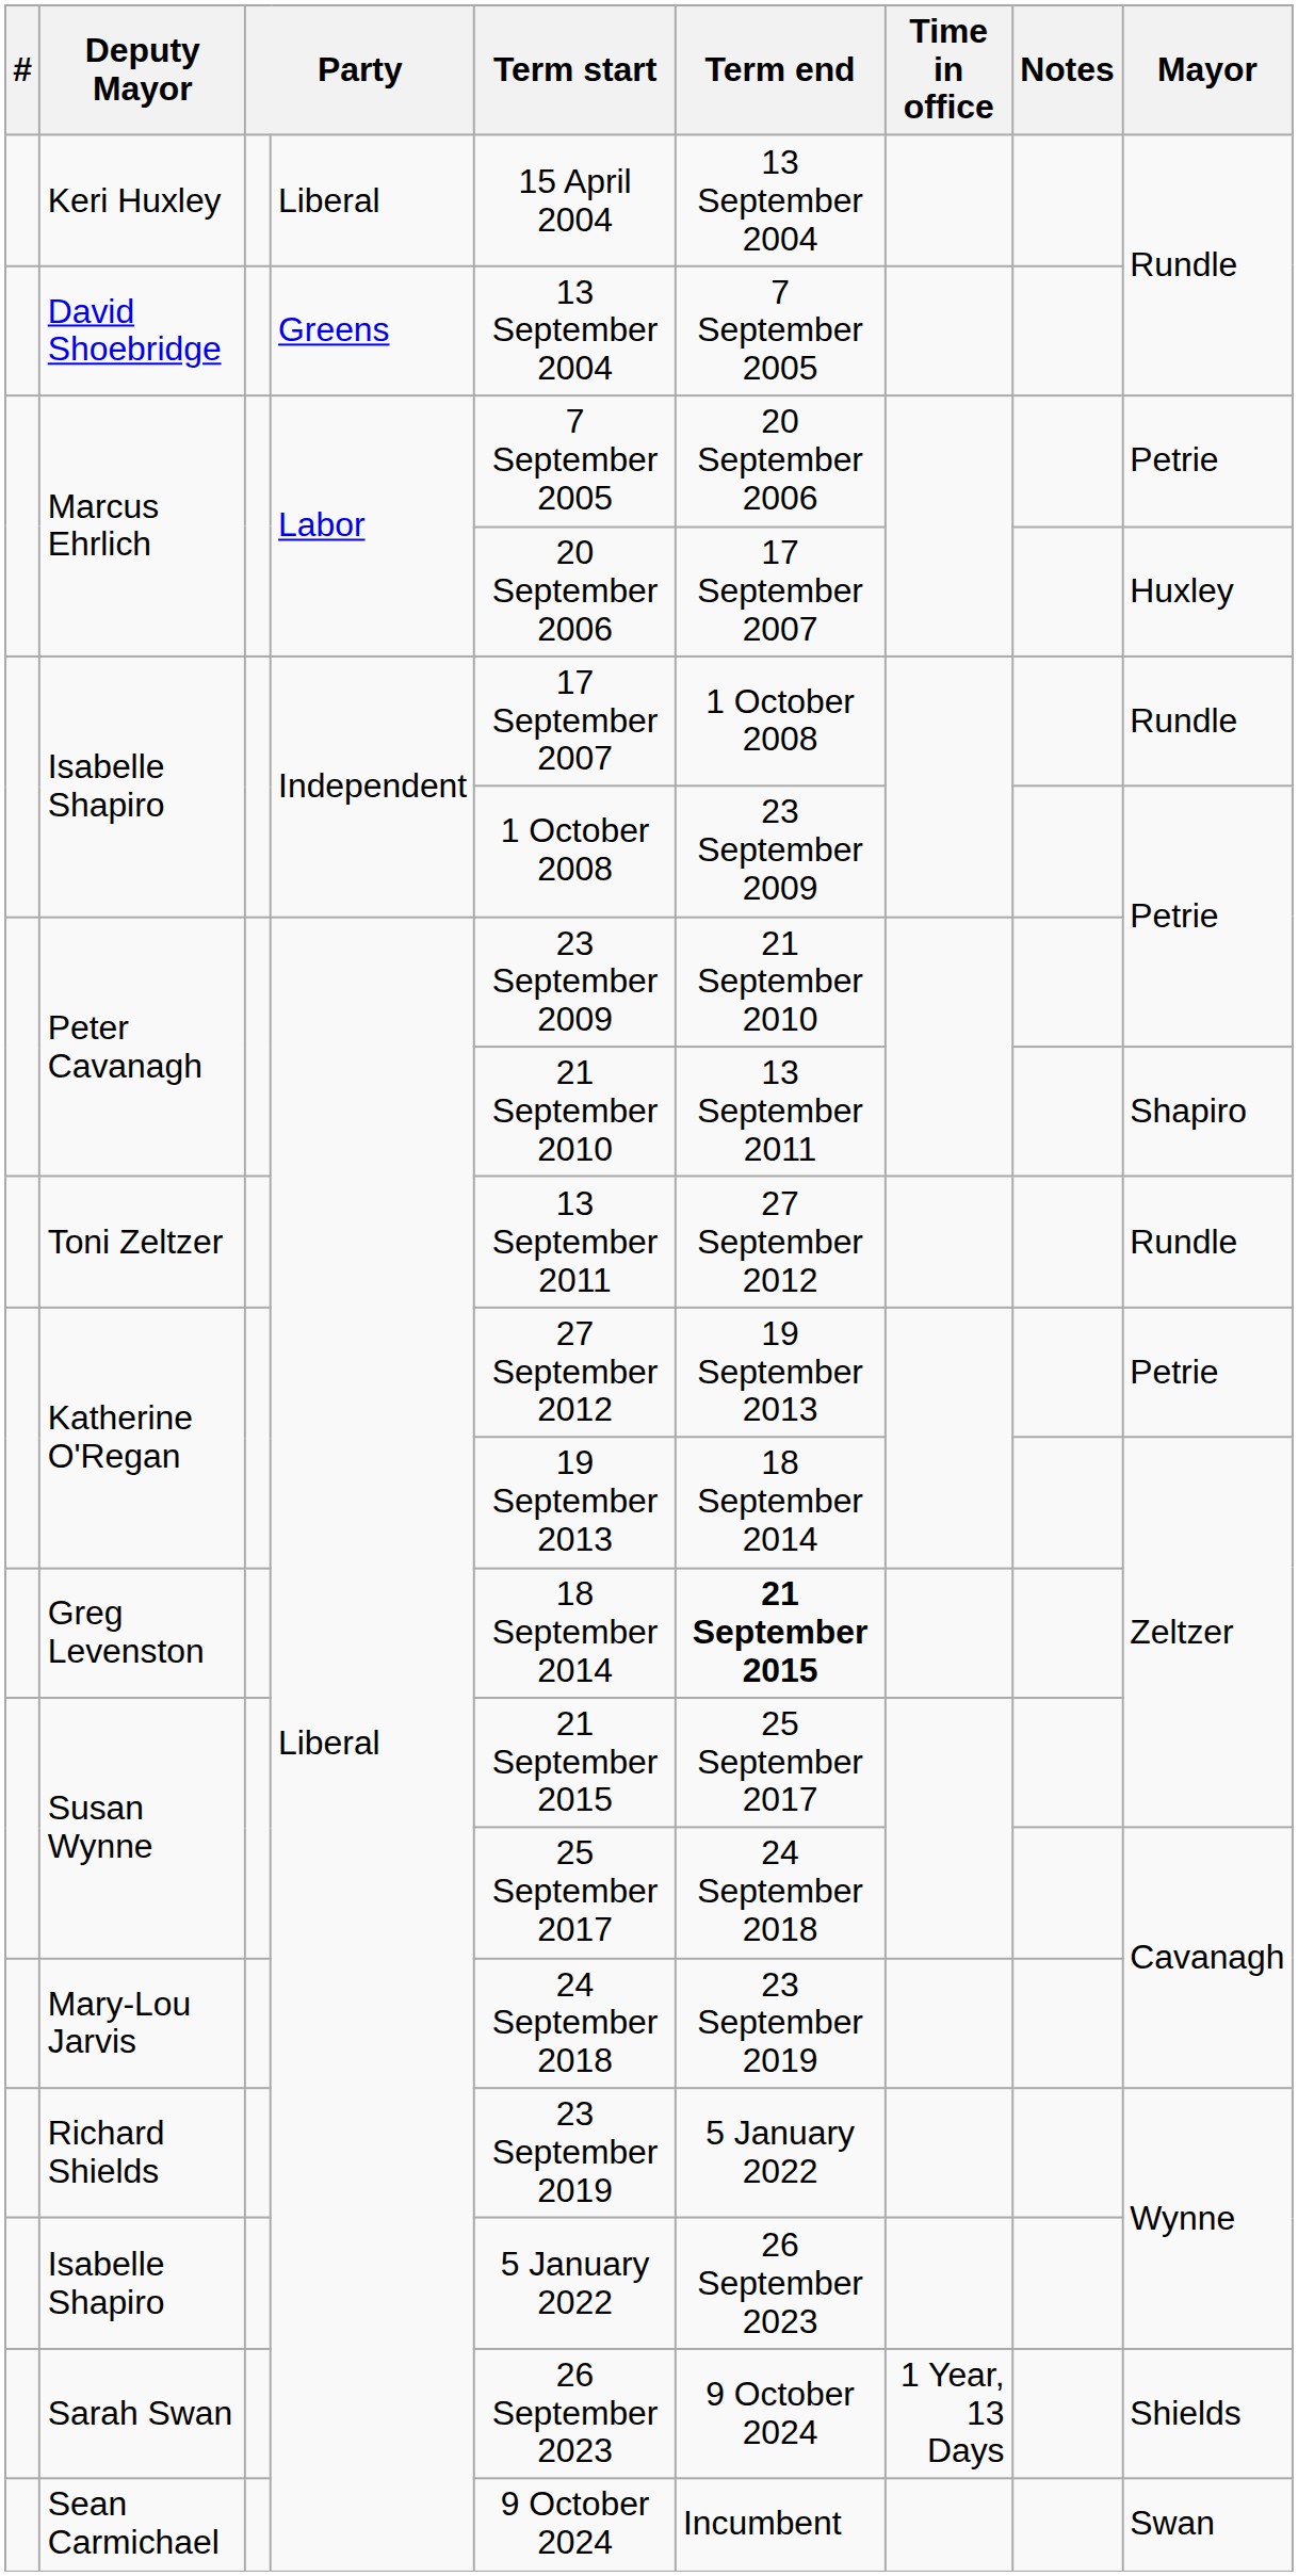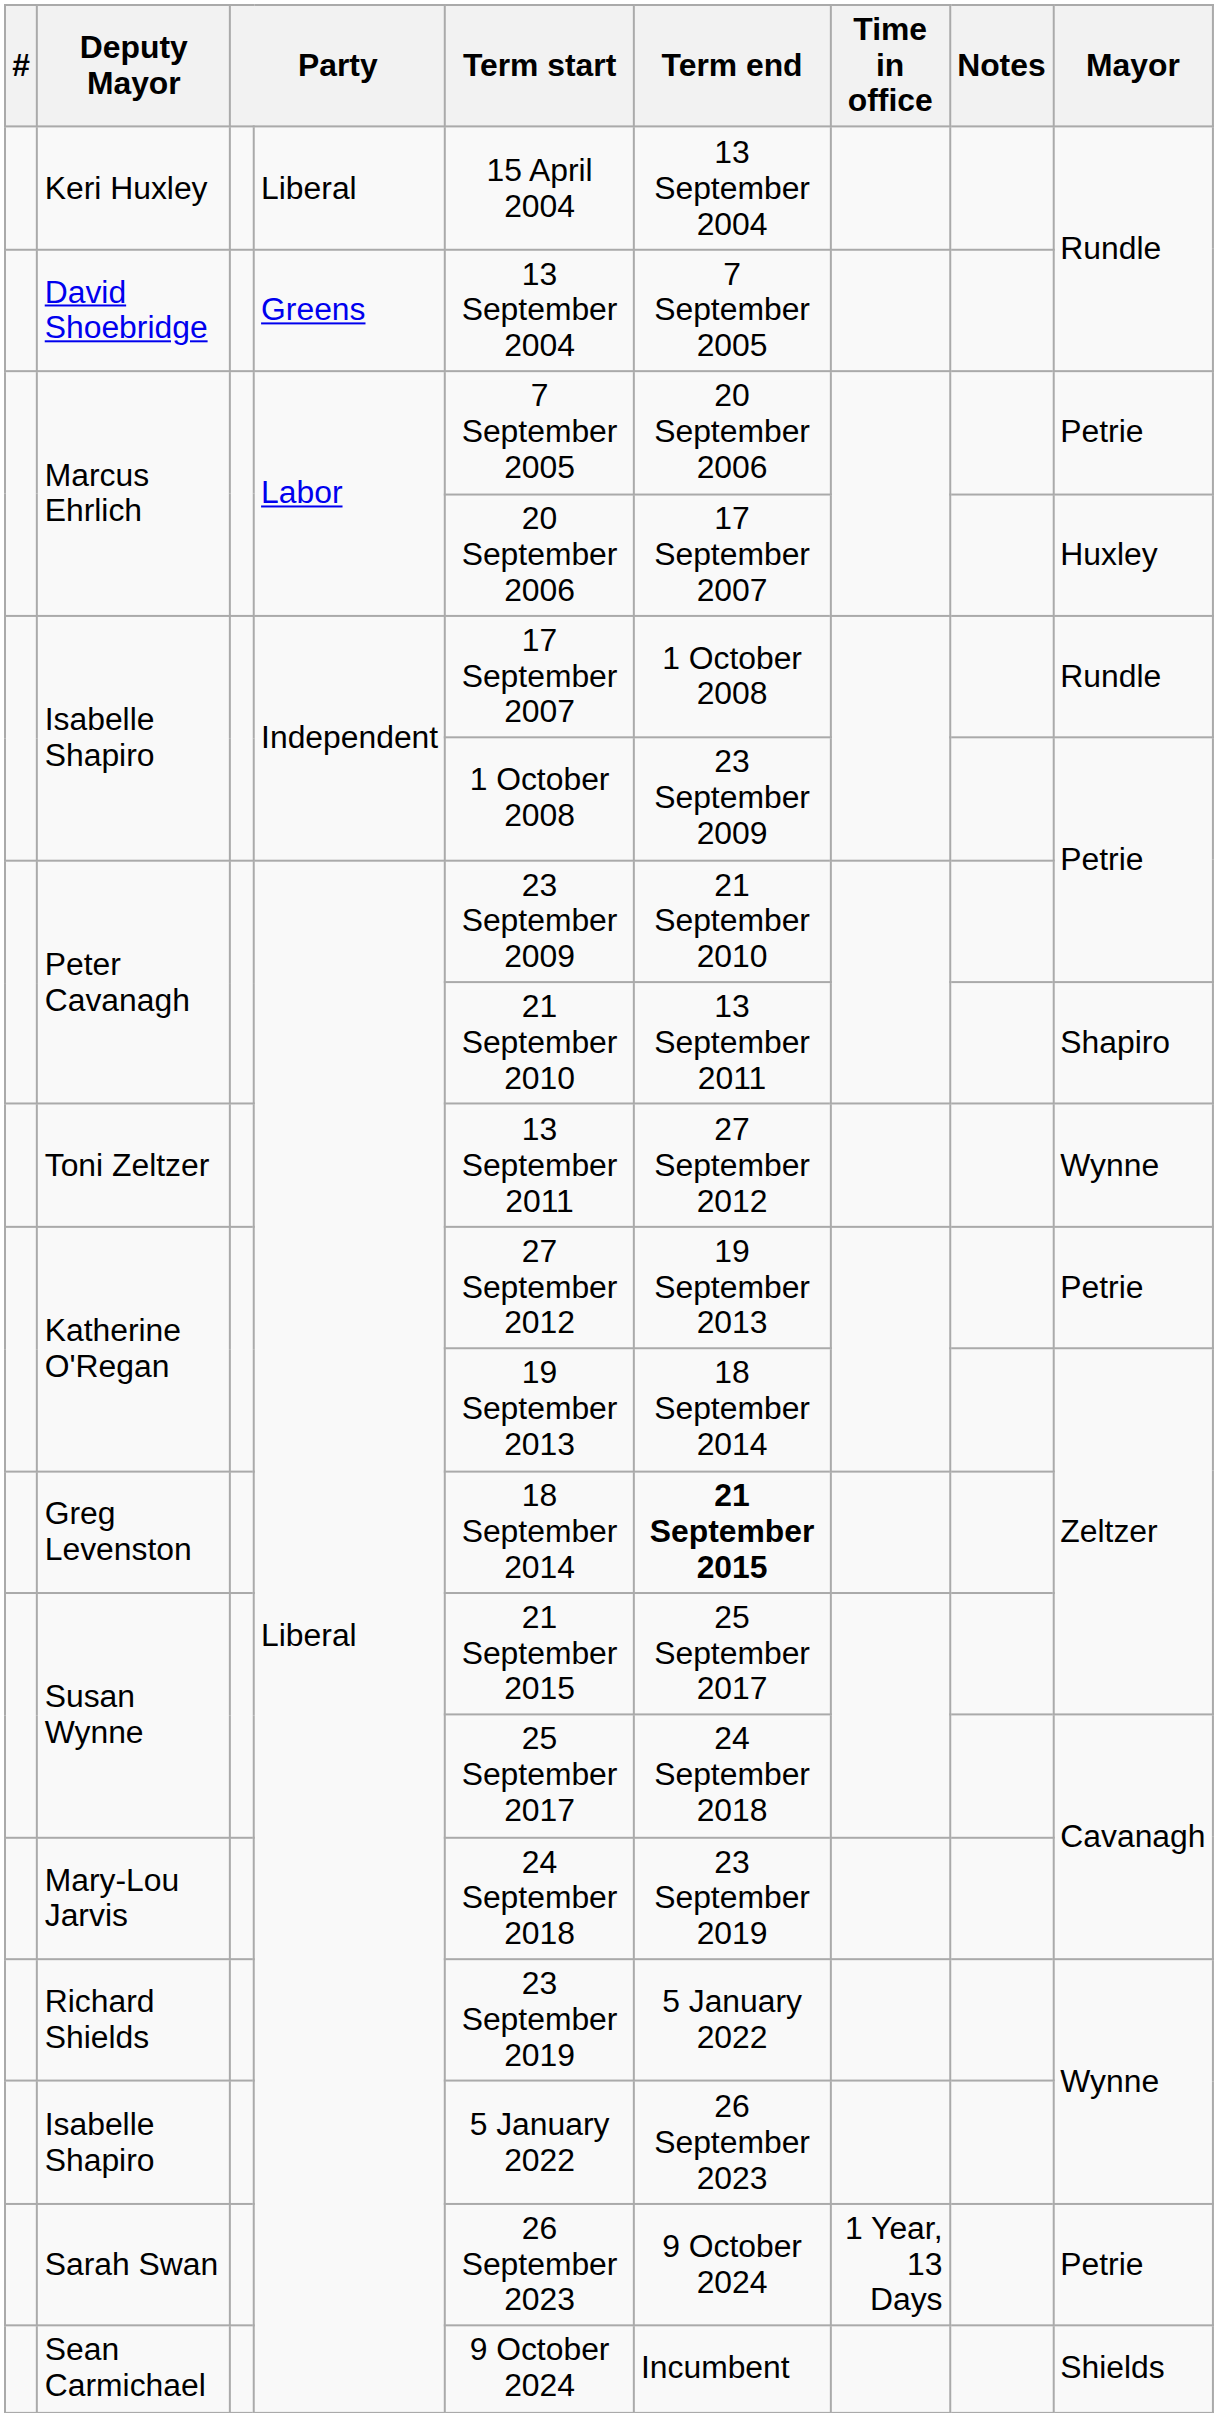 <table class="wikitable sortable">
 <tr>
 <th>#</th>
 <th>Deputy Mayor</th>
 <th colspan=2>Party</th>
 <th>Term start</th>
 <th>Term end</th>
 <th>Time in office</th>
 <th>Notes</th>
 <th>Mayor</th>
 </tr>
 <tr>
 <td></td>
 <td>Keri Huxley</td>
 <td> </td>
 <td>Liberal</td>
 <td align=center>15 April 2004</td>
 <td align=center>13 September 2004</td>
 <td align=right></td>
 <td></td>
 <td rowspan=2>Rundle</td>
 </tr>
 <tr>
 <td></td>
 <td><a href='#'>David Shoebridge</a></td>
 <td> </td>
 <td><a href='#'>Greens</a></td>
 <td align=center>13 September 2004</td>
 <td align=center>7 September 2005</td>
 <td align=right></td>
 <td></td>
 </tr>
 <tr>
 <td rowspan=2></td>
 <td rowspan=2>Marcus Ehrlich</td>
 <td rowspan=2 > </td>
 <td rowspan=2><a href='#'>Labor</a></td>
 <td align=center>7 September 2005</td>
 <td align=center>20 September 2006</td>
 <td rowspan=2 align=right></td>
 <td></td>
 <td>Petrie</td>
 </tr>
 <tr>
 <td align=center>20 September 2006</td>
 <td align=center>17 September 2007</td>
 <td></td>
 <td>Huxley</td>
 </tr>
 <tr>
 <td rowspan=2></td>
 <td rowspan=2>Isabelle Shapiro</td>
 <td rowspan=2 > </td>
 <td rowspan=2>Independent</td>
 <td align=center>17 September 2007</td>
 <td align=center>1 October 2008</td>
 <td rowspan=2 align=right></td>
 <td></td>
 <td>Rundle</td>
 </tr>
 <tr>
 <td align=center>1 October 2008</td>
 <td align=center>23 September 2009</td>
 <td></td>
 <td rowspan=2>Petrie</td>
 </tr>
 <tr>
 <td rowspan=2></td>
 <td rowspan=2>Peter Cavanagh</td>
 <td rowspan=2 > </td>
 <td rowspan="13">Liberal</td>
 <td align=center>23 September 2009</td>
 <td align=center>21 September 2010</td>
 <td rowspan=2 align=right></td>
 <td></td>
 </tr>
 <tr>
 <td align=center>21 September 2010</td>
 <td align=center>13 September 2011</td>
 <td></td>
 <td>Shapiro</td>
 </tr>
 <tr>
 <td></td>
 <td>Toni Zeltzer</td>
 <td> </td>
 <td align=center>13 September 2011</td>
 <td align=center>27 September 2012</td>
 <td align=right></td>
 <td></td>
-<td>Rundle</td>
+<td>Wynne</td>
 </tr>
 <tr>
 <td rowspan=2></td>
 <td rowspan=2>Katherine O'Regan</td>
 <td rowspan=2 > </td>
 <td align=center>27 September 2012</td>
 <td align=center>19 September 2013</td>
 <td rowspan=2 align=right></td>
 <td></td>
 <td>Petrie</td>
 </tr>
 <tr>
 <td align=center>19 September 2013</td>
 <td align=center>18 September 2014</td>
 <td></td>
 <td rowspan=3>Zeltzer</td>
 </tr>
 <tr>
 <td></td>
 <td>Greg Levenston</td>
 <td> </td>
 <td align=center>18 September 2014</td>
 <td align=center><strong>21 September 2015</strong></td>
 <td align=right></td>
 <td></td>
 </tr>
 <tr>
 <td rowspan=2></td>
 <td rowspan=2>Susan Wynne</td>
 <td rowspan=2 > </td>
 <td align=center>21 September 2015</td>
 <td align=center>25 September 2017</td>
 <td rowspan=2 align="right"></td>
 <td></td>
 </tr>
 <tr>
 <td align=center>25 September 2017</td>
 <td align=center>24 September 2018</td>
 <td></td>
 <td rowspan=2>Cavanagh</td>
 </tr>
 <tr>
 <td></td>
 <td>Mary-Lou Jarvis</td>
 <td> </td>
 <td align=center>24 September 2018</td>
 <td align=center>23 September 2019</td>
 <td align="right"></td>
 <td></td>
 </tr>
 <tr>
 <td></td>
 <td>Richard Shields</td>
 <td> </td>
 <td align=center>23 September 2019</td>
 <td align=center>5 January 2022</td>
 <td align="right"></td>
 <td></td>
 <td rowspan=2>Wynne</td>
 </tr>
 <tr>
 <td align=center></td>
 <td>Isabelle Shapiro</td>
 <td> </td>
 <td align=center>5 January 2022</td>
 <td align=center>26 September 2023</td>
 <td align="right"></td>
 <td></td>
 </tr>
 <tr>
 <td align=center></td>
 <td>Sarah Swan</td>
 <td> </td>
 <td align=center>26 September 2023</td>
 <td align=center>9 October 2024</td>
 <td align="right">1 Year, 13 Days</td>
 <td></td>
-<td>Shields</td>
+<td>Petrie</td>
 </tr>
 <tr>
 <td></td>
 <td>Sean Carmichael</td>
 <td> </td>
 <td align="center">9 October 2024</td>
 <td>Incumbent</td>
 <td></td>
 <td></td>
-<td>Swan</td>
+<td>Shields</td>
 </tr>
 </table>
